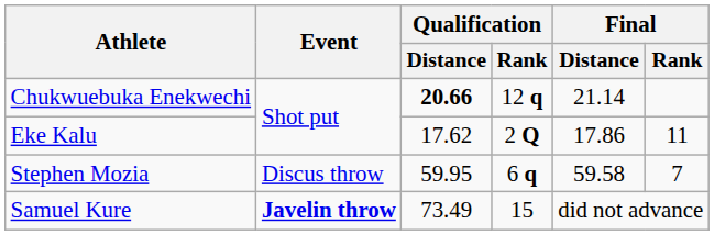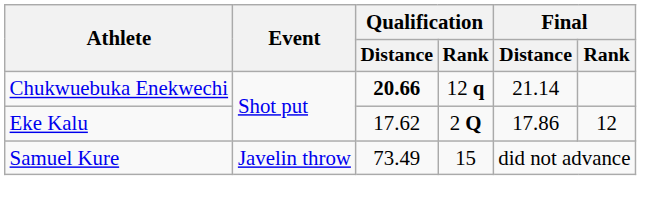 <table class="wikitable" style="font-size:90%">
 <tr>
 <th rowspan=2>Athlete</th>
 <th rowspan=2>Event</th>
 <th colspan=2>Qualification</th>
 <th colspan=2>Final</th>
 </tr>
 <tr style="font-size:95%">
 <th>Distance</th>
 <th>Rank</th>
 <th>Distance</th>
 <th>Rank</th>
 </tr>
 <tr align=center>
 <td align=left><a href='#'>Chukwuebuka Enekwechi</a></td>
 <td style="text-align:left;" rowspan=2><a href='#'>Shot put</a></td>
 <td><strong>20.66</strong></td>
 <td>12 <strong>q</strong></td>
 <td>21.14</td>
 <td></td>
 </tr>
 <tr align=center>
 <td align=left><a href='#'>Eke Kalu</a></td>
 <td>17.62</td>
 <td>2 <strong>Q</strong></td>
 <td>17.86</td>
-<td>11</td>
-</tr>
-<tr align=center>
-<td align=left><a href='#'>Stephen Mozia</a></td>
-<td style="text-align:left;"><a href='#'>Discus throw</a></td>
-<td>59.95</td>
-<td>6 <strong>q</strong></td>
-<td>59.58</td>
-<td>7</td>
+<td>12</td>
 </tr>
 <tr align=center>
 <td align=left><a href='#'>Samuel Kure</a></td>
-<td style="text-align:left;"><strong><a href='#'>Javelin throw</a></strong></td>
+<td style="text-align:left;"><a href='#'>Javelin throw</a></td>
 <td>73.49</td>
 <td>15</td>
 <td colspan=2>did not advance</td>
 </tr>
 </table>
